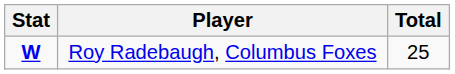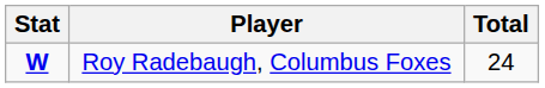 <table class="wikitable" width="40%" style="text-align:center;">
 <tr>
 <th width="5%">Stat</th>
 <th width="60%">Player</th>
 <th width="5%">Total</th>
 </tr>
 <tr>
 <td><strong><a href='#'>W</a></strong></td>
 <td><a href='#'>Roy Radebaugh</a>, <a href='#'>Columbus Foxes</a></td>
-<td>25</td>
+<td>24</td>
 </tr>
 </table>
